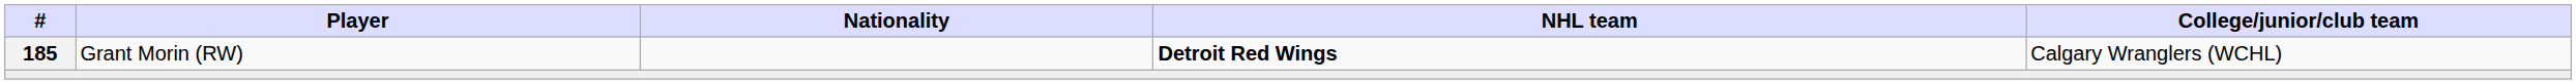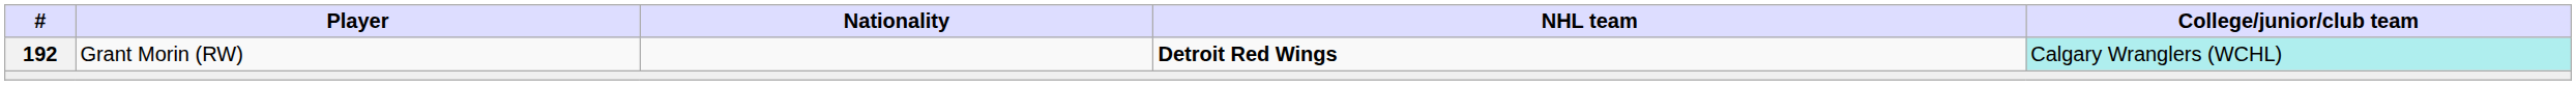 <table class="wikitable" style="width: 100%">
 <tr>
 <th style="background:#ddf; width:2.75%;">#</th>
 <th style="background:#ddf; width:22.0%;">Player</th>
 <th style="background:#ddf; width:20.0%;">Nationality</th>
 <th style="background:#ddf; width:34.0%;">NHL team</th>
 <th style="background:#ddf; width:100.0%;">College/junior/club team</th>
 </tr>
 <tr>
-<th>185</th>
+<th>192</th>
 <td>Grant Morin (RW)</td>
 <td></td>
 <td><strong>Detroit Red Wings</strong></td>
-<td>Calgary Wranglers (WCHL)</td>
+<td style="background: paleturquoise;">Calgary Wranglers (WCHL)</td>
 </tr>
 <tr>
 <td align=center colspan="6" bgcolor="#efefef"></td>
 </tr>
 </table>
